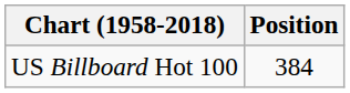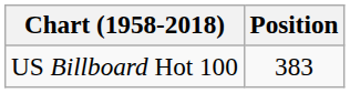 <table class="wikitable plainrowheaders">
 <tr>
 <th>Chart (1958-2018)</th>
 <th>Position</th>
 </tr>
 <tr>
 <td>US <em>Billboard</em> Hot 100</td>
-<td style="text-align:center;">384</td>
+<td style="text-align:center;">383</td>
 </tr>
 </table>
